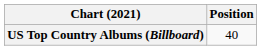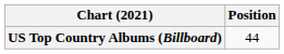 <table class="wikitable plainrowheaders" style="text-align:center;">
 <tr>
 <th scope="col">Chart (2021)</th>
 <th scope="col">Position</th>
 </tr>
 <tr>
 <th scope="row">US Top Country Albums (<em>Billboard</em>)</th>
-<td>40</td>
+<td>44</td>
 </tr>
 </table>
